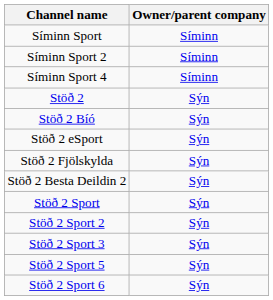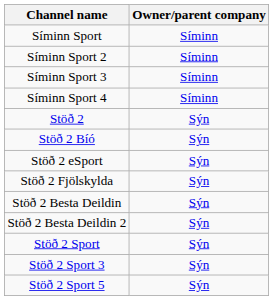 <table class="wikitable sortable" style="border-collapse:collapse; text-align:center">
 <tr>
 <th>Channel name</th>
 <th>Owner/parent company</th>
 </tr>
 <tr>
 <td>Síminn Sport</td>
 <td><a href='#'>Síminn</a></td>
 </tr>
 <tr>
 <td>Síminn Sport 2</td>
+<td><a href='#'>Síminn</a></td>
+</tr>
+<tr>
+<td>Síminn Sport 3</td>
 <td><a href='#'>Síminn</a></td>
 </tr>
 <tr>
 <td>Síminn Sport 4</td>
 <td><a href='#'>Síminn</a></td>
 </tr>
 <tr>
 <td><a href='#'>Stöð 2</a></td>
 <td><a href='#'>Sýn</a></td>
 </tr>
 <tr>
 <td><a href='#'>Stöð 2 Bíó</a></td>
 <td><a href='#'>Sýn</a></td>
 </tr>
 <tr>
 <td>Stöð 2 eSport</td>
 <td><a href='#'>Sýn</a></td>
 </tr>
 <tr>
 <td>Stöð 2 Fjölskylda</td>
 <td><a href='#'>Sýn</a></td>
 </tr>
 <tr>
+<td>Stöð 2 Besta Deildin</td>
+<td><a href='#'>Sýn</a></td>
+</tr>
+<tr>
 <td>Stöð 2 Besta Deildin 2</td>
 <td><a href='#'>Sýn</a></td>
 </tr>
 <tr>
 <td><a href='#'>Stöð 2 Sport</a></td>
-<td><a href='#'>Sýn</a></td>
-</tr>
-<tr>
-<td><a href='#'>Stöð 2 Sport 2</a></td>
 <td><a href='#'>Sýn</a></td>
 </tr>
 <tr>
 <td><a href='#'>Stöð 2 Sport 3</a></td>
 <td><a href='#'>Sýn</a></td>
 </tr>
 <tr>
 <td><a href='#'>Stöð 2 Sport 5</a></td>
 <td><a href='#'>Sýn</a></td>
 </tr>
-<tr>
-<td><a href='#'>Stöð 2 Sport 6</a></td>
-<td><a href='#'>Sýn</a></td>
-</tr>
 </table>
